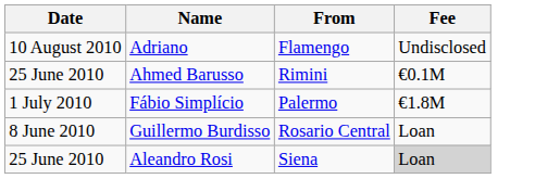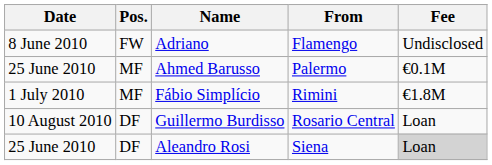 <table class="wikitable">
 <tr>
 <th>Date</th>
+<th>Pos.</th>
 <th>Name</th>
 <th>From</th>
 <th>Fee</th>
 </tr>
 <tr>
-<td>10 August 2010</td>
+<td>8 June 2010</td>
+<td>FW</td>
 <td> <a href='#'>Adriano</a></td>
 <td> <a href='#'>Flamengo</a></td>
 <td>Undisclosed</td>
 </tr>
 <tr>
 <td>25 June 2010</td>
+<td>MF</td>
 <td> <a href='#'>Ahmed Barusso</a></td>
-<td> <a href='#'>Rimini</a></td>
+<td> <a href='#'>Palermo</a></td>
 <td>€0.1M</td>
 </tr>
 <tr>
 <td>1 July 2010</td>
+<td>MF</td>
 <td> <a href='#'>Fábio Simplício</a></td>
-<td> <a href='#'>Palermo</a></td>
+<td> <a href='#'>Rimini</a></td>
 <td>€1.8M</td>
 </tr>
 <tr>
-<td>8 June 2010</td>
+<td>10 August 2010</td>
+<td>DF</td>
 <td> <a href='#'>Guillermo Burdisso</a></td>
 <td> <a href='#'>Rosario Central</a></td>
 <td>Loan</td>
 </tr>
 <tr>
 <td>25 June 2010</td>
+<td>DF</td>
 <td> <a href='#'>Aleandro Rosi</a></td>
 <td> <a href='#'>Siena</a></td>
 <td style="background: lightgrey;">Loan</td>
 </tr>
 </table>
